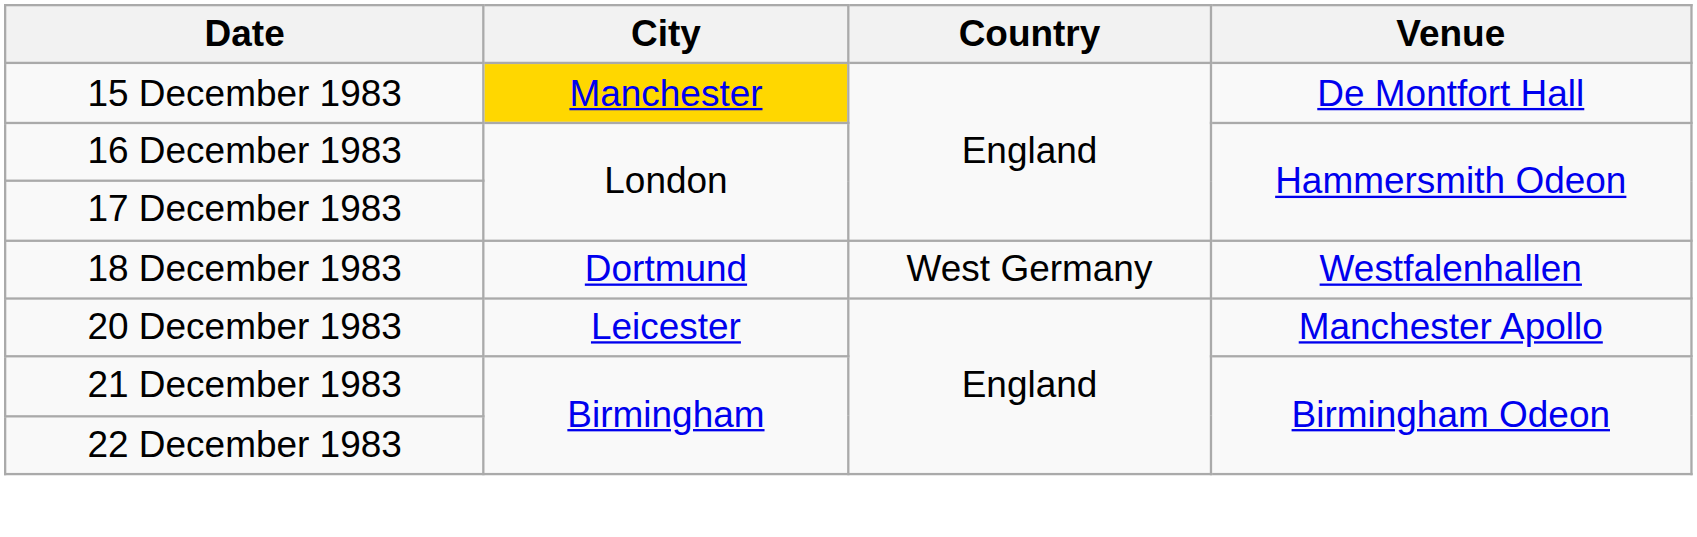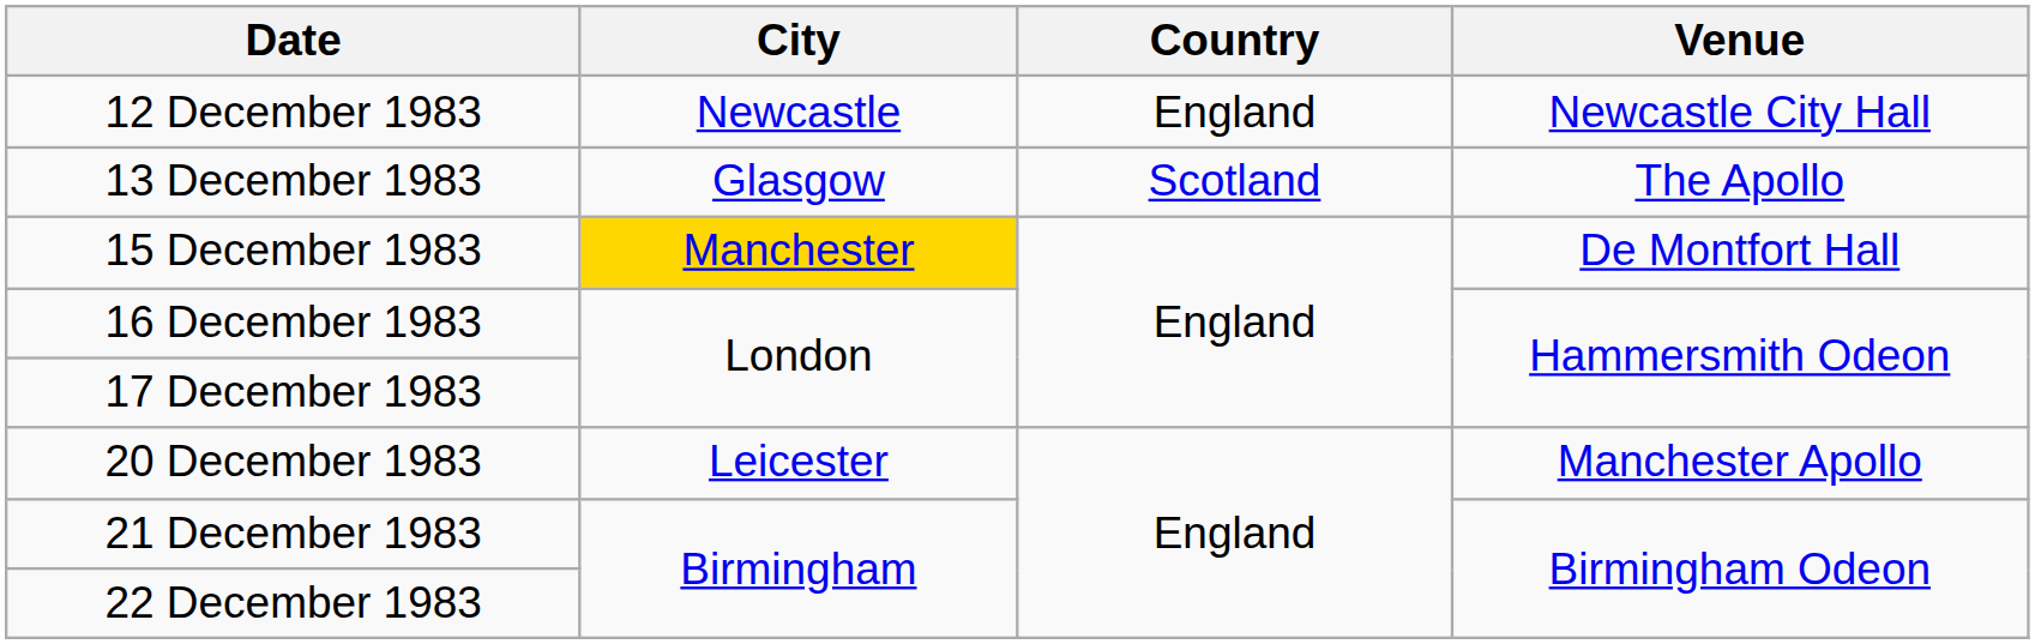 <table class="wikitable" style="text-align:center;">
 <tr>
 <th width="200">Date</th>
 <th width="150">City</th>
 <th width="150">Country</th>
 <th width="200">Venue</th>
+</tr>
+<tr>
+<td>12 December 1983</td>
+<td><a href='#'>Newcastle</a></td>
+<td>England</td>
+<td><a href='#'>Newcastle City Hall</a></td>
+</tr>
+<tr>
+<td>13 December 1983</td>
+<td><a href='#'>Glasgow</a></td>
+<td><a href='#'>Scotland</a></td>
+<td><a href='#'>The Apollo</a></td>
 </tr>
 <tr>
 <td>15 December 1983</td>
 <td style="background: gold;"><a href='#'>Manchester</a></td>
 <td rowspan="3">England</td>
 <td><a href='#'>De Montfort Hall</a></td>
 </tr>
 <tr>
 <td>16 December 1983</td>
 <td rowspan="2">London</td>
 <td rowspan="2"><a href='#'>Hammersmith Odeon</a></td>
 </tr>
 <tr>
 <td>17 December 1983</td>
 </tr>
 <tr>
-<td>18 December 1983</td>
-<td><a href='#'>Dortmund</a></td>
-<td>West Germany</td>
-<td><a href='#'>Westfalenhallen</a></td>
-</tr>
-<tr>
 <td>20 December 1983</td>
 <td><a href='#'>Leicester</a></td>
 <td rowspan="3">England</td>
 <td><a href='#'>Manchester Apollo</a></td>
 </tr>
 <tr>
 <td>21 December 1983</td>
 <td rowspan="2"><a href='#'>Birmingham</a></td>
 <td rowspan="2"><a href='#'>Birmingham Odeon</a></td>
 </tr>
 <tr>
 <td>22 December 1983</td>
 </tr>
 </table>
